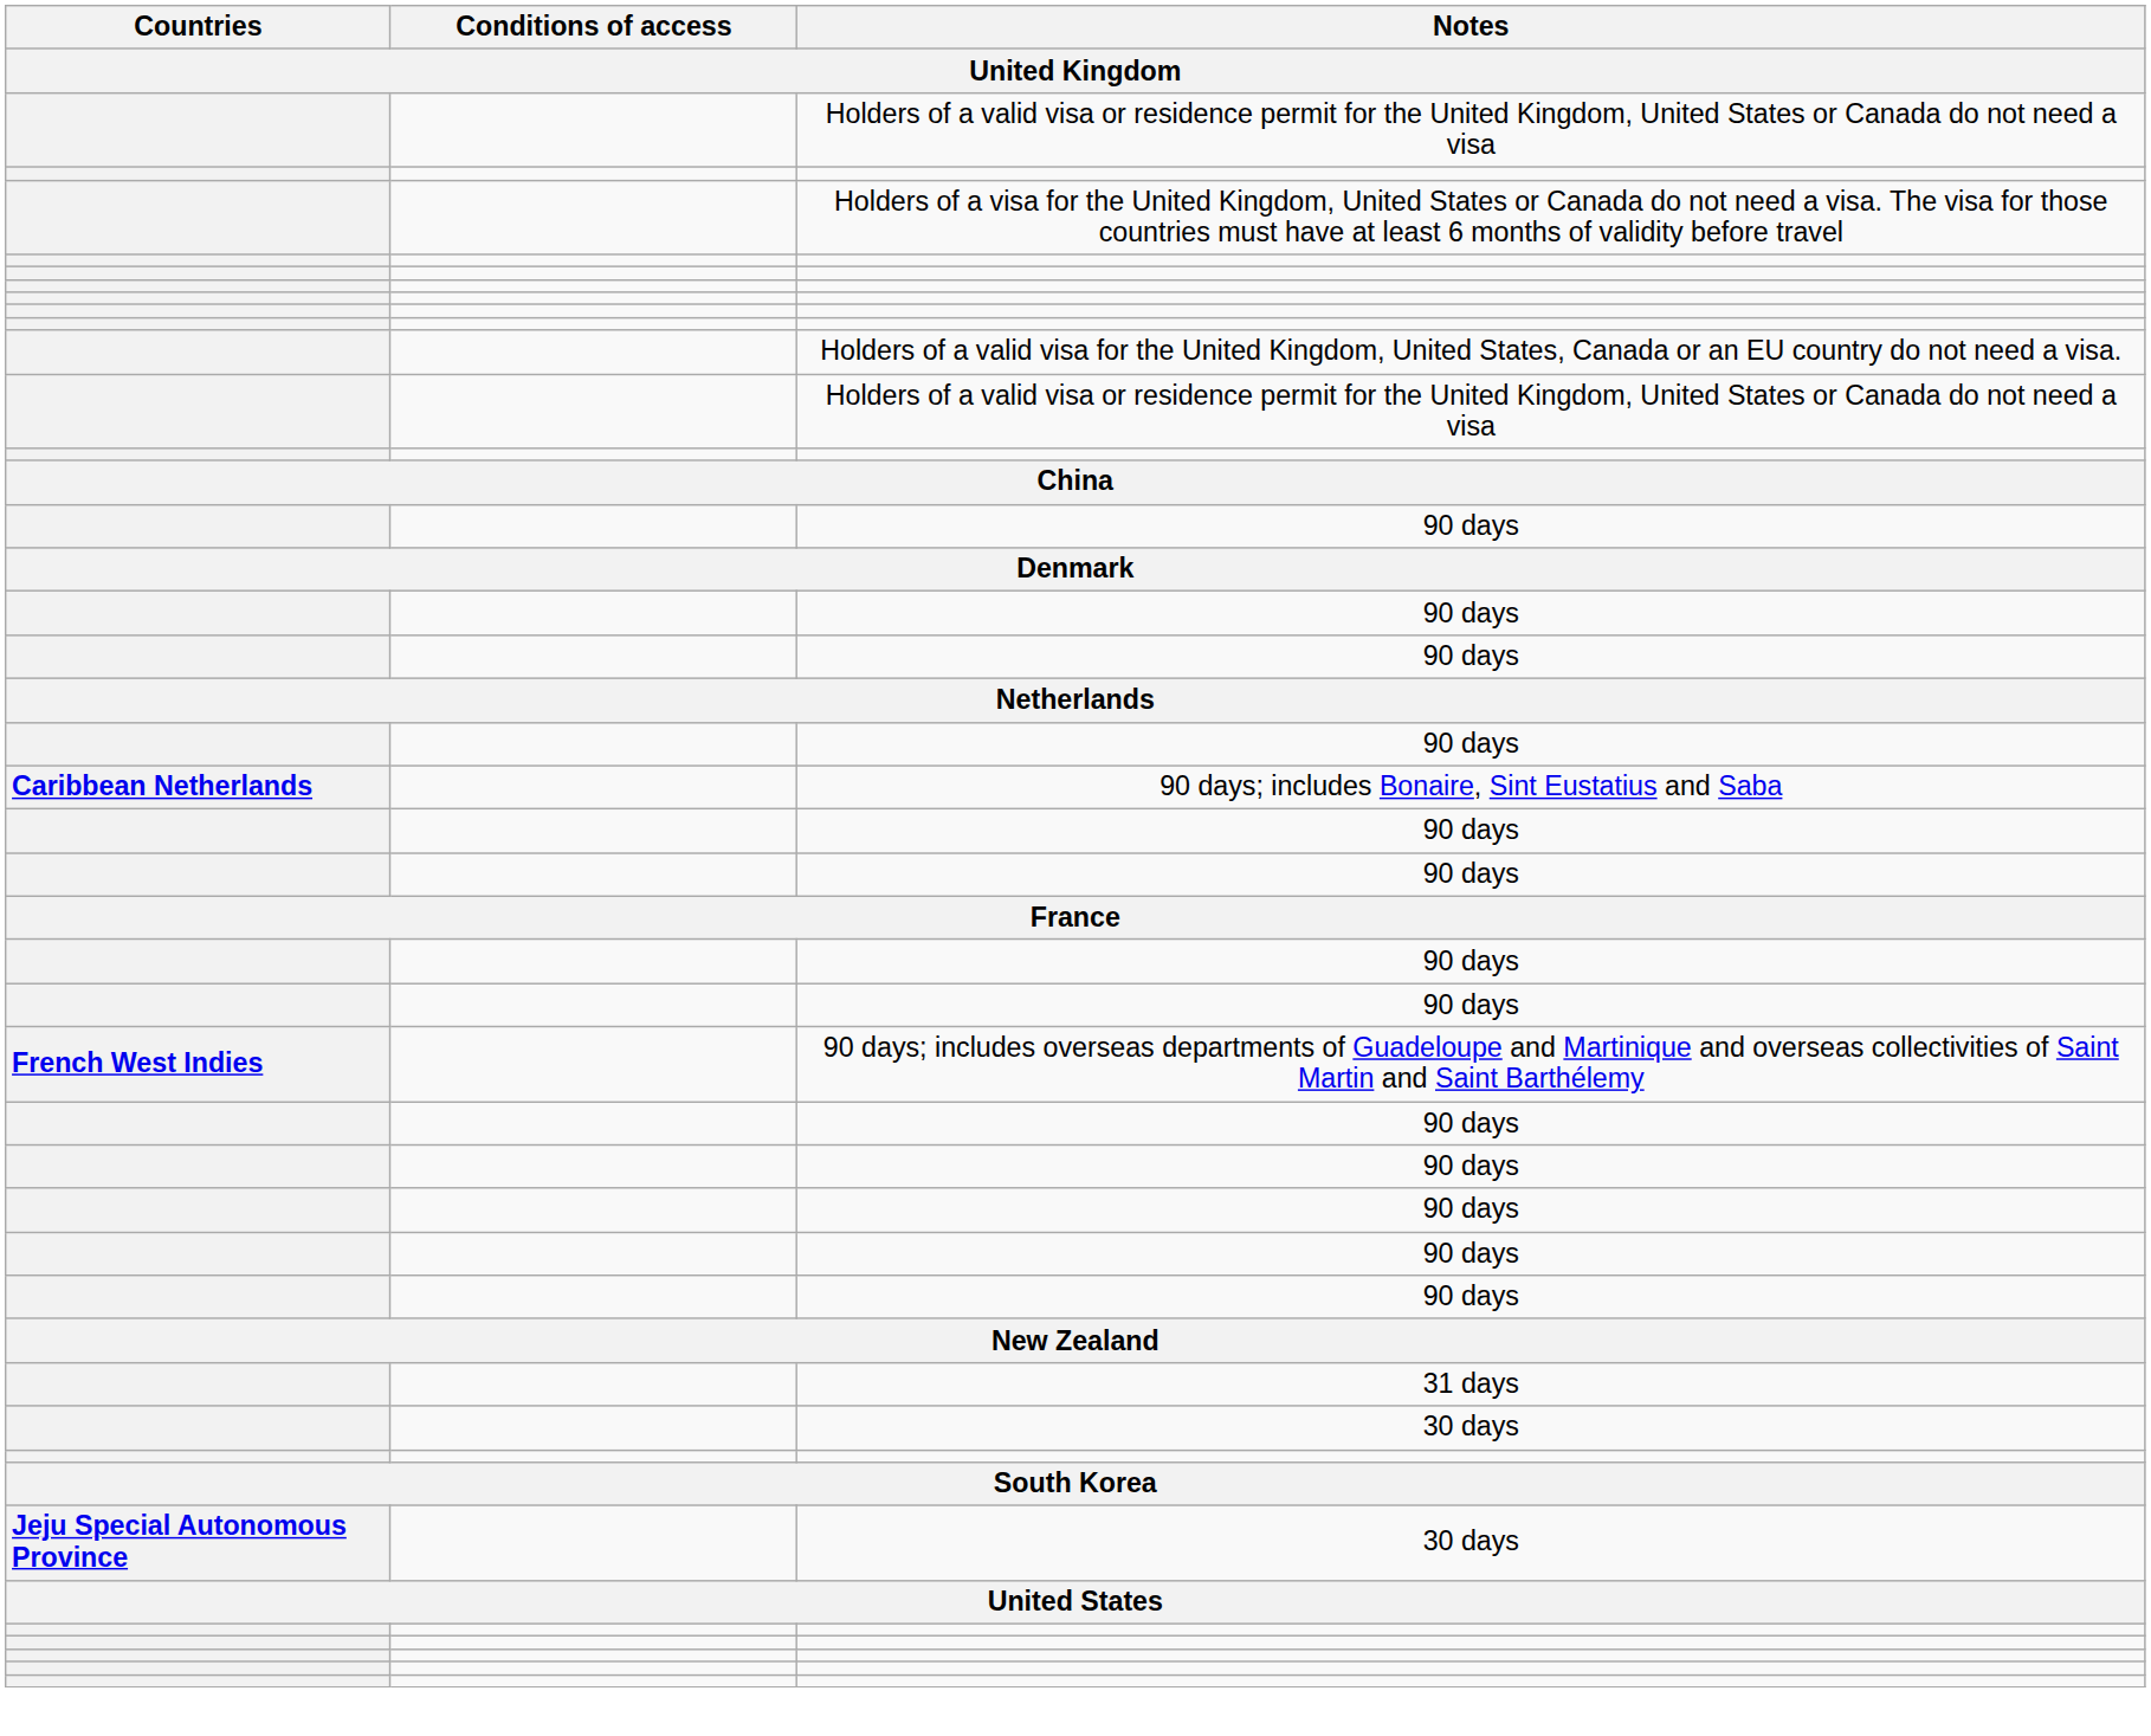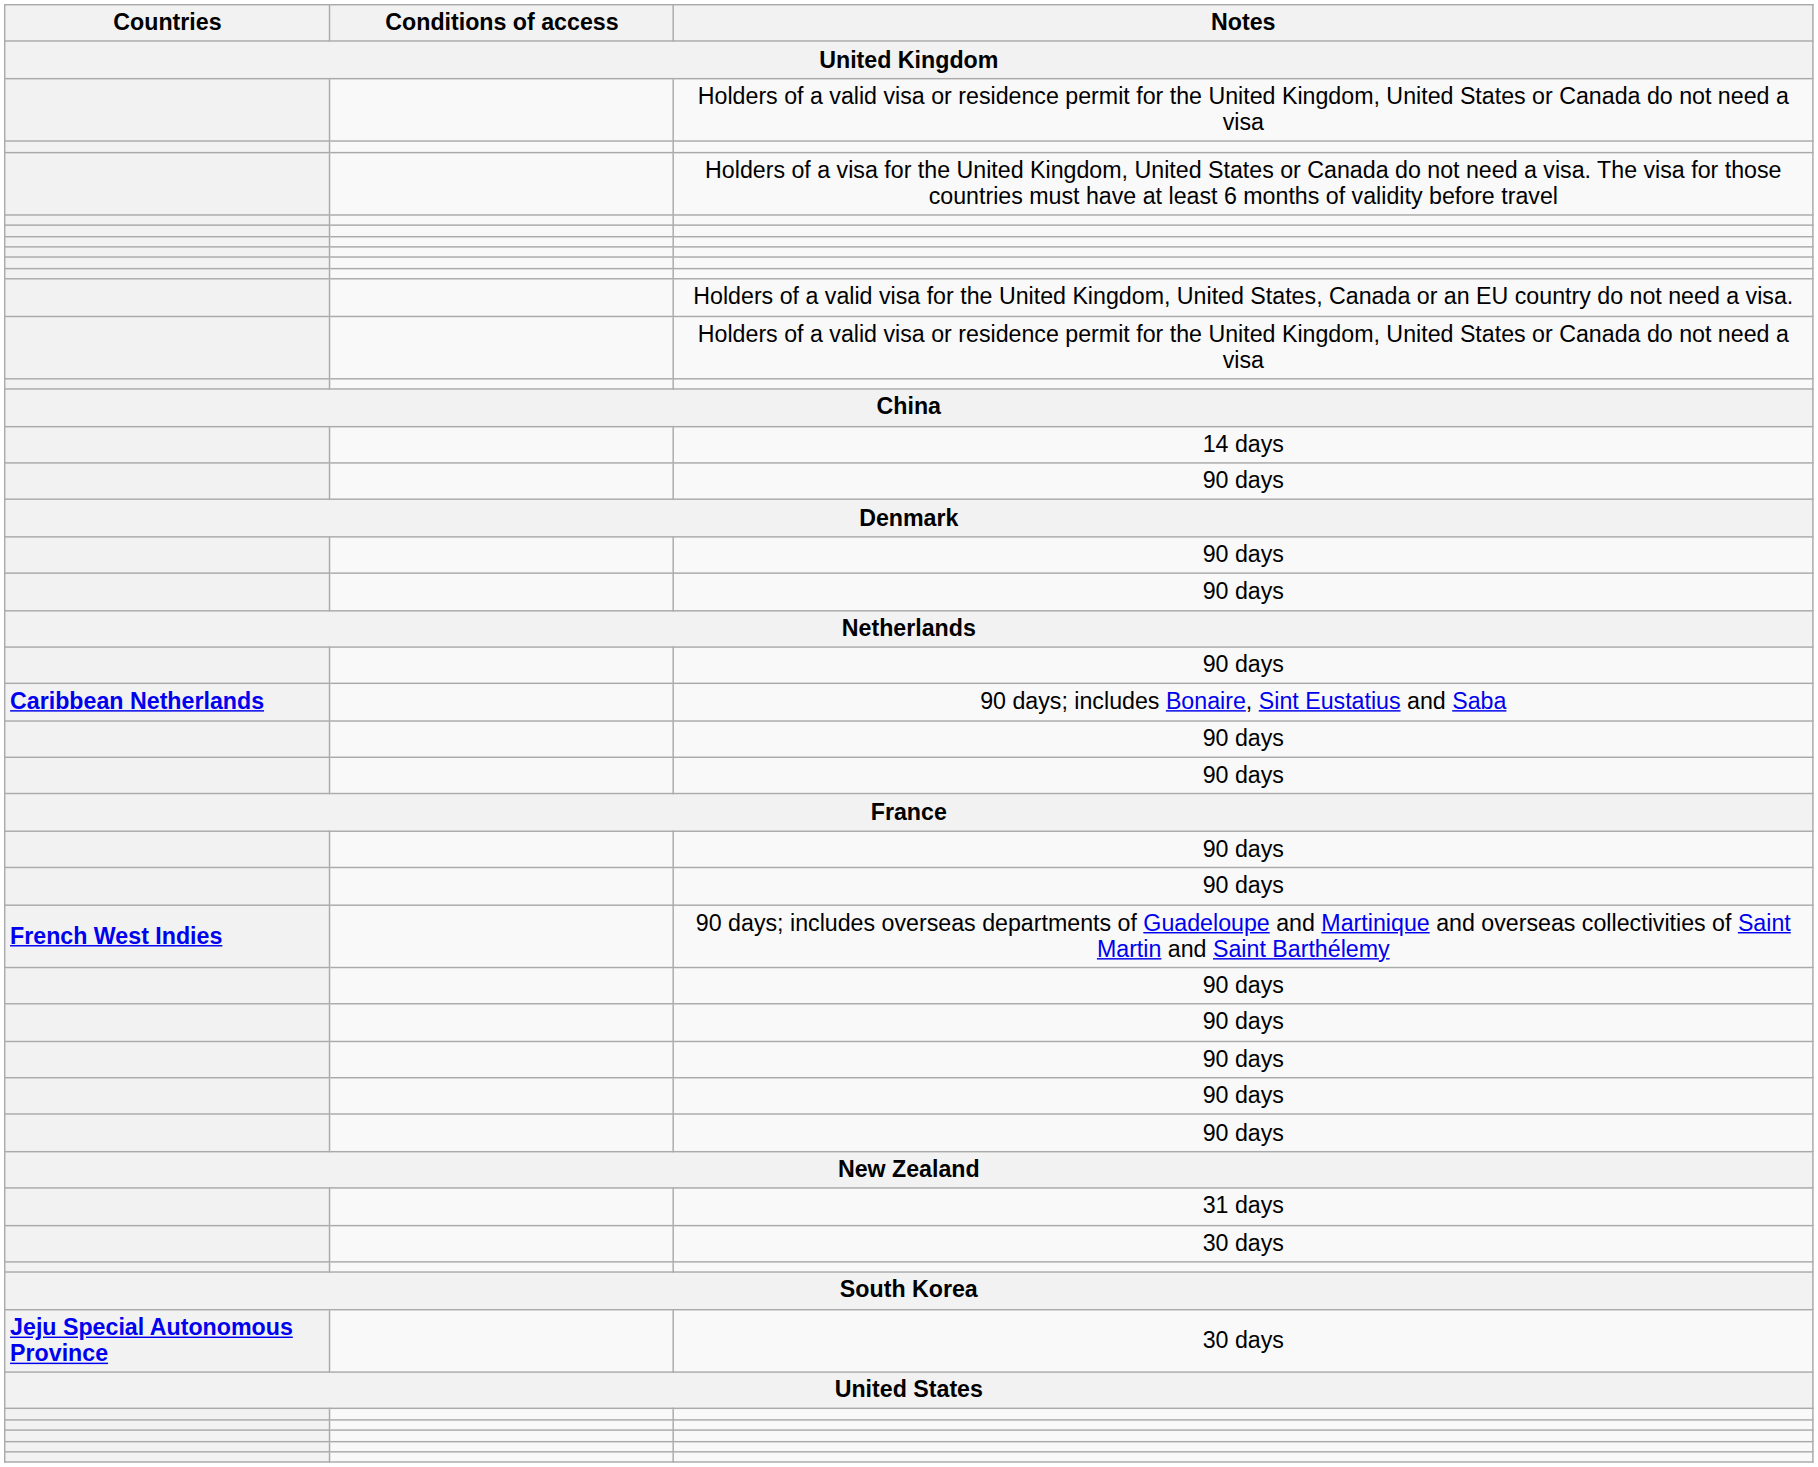 <table class="wikitable" style="text-align: center; table-layout: fixed;">
 <tr>
 <th style="width:18%;">Countries</th>
 <th style="width:19%;">Conditions of access</th>
 <th>Notes</th>
 </tr>
 <tr>
 <th colspan="3">United Kingdom</th>
 </tr>
 <tr>
 <th style="text-align: left;"></th>
 <td></td>
 <td>Holders of a valid visa or residence permit for the United Kingdom, United States or Canada do not need a visa</td>
 </tr>
 <tr>
 <th style="text-align: left;"></th>
 <td></td>
 <td></td>
 </tr>
 <tr>
 <th style="text-align: left;"></th>
 <td></td>
 <td>Holders of a visa for the United Kingdom, United States or Canada do not need a visa. The visa for those countries must have at least 6 months of validity before travel</td>
 </tr>
 <tr>
 <th style="text-align: left;"></th>
 <td></td>
 <td></td>
 </tr>
 <tr>
 <th style="text-align: left;"></th>
 <td></td>
 <td></td>
 </tr>
 <tr>
 <th style="text-align: left;"></th>
 <td></td>
 <td></td>
 </tr>
 <tr>
 <th style="text-align: left;"></th>
 <td></td>
 <td></td>
 </tr>
 <tr>
 <th style="text-align: left;"></th>
 <td></td>
 <td></td>
 </tr>
 <tr>
 <th style="text-align: left;"></th>
 <td></td>
 <td></td>
 </tr>
 <tr>
 <th style="text-align: left;"></th>
 <td></td>
 <td>Holders of a valid visa for the United Kingdom, United States, Canada or an EU country do not need a visa.</td>
 </tr>
 <tr>
 <th style="text-align: left;"></th>
 <td></td>
 <td>Holders of a valid visa or residence permit for the United Kingdom, United States or Canada do not need a visa</td>
 </tr>
 <tr>
 <th style="text-align: left;"></th>
 <td></td>
 <td></td>
 </tr>
 <tr>
 <th colspan="3">China</th>
+</tr>
+<tr>
+<th style="text-align: left;"></th>
+<td></td>
+<td>14 days</td>
 </tr>
 <tr>
 <th style="text-align: left;"></th>
 <td></td>
 <td>90 days</td>
 </tr>
 <tr>
 <th colspan="3">Denmark</th>
 </tr>
 <tr>
 <th style="text-align: left;"></th>
 <td></td>
 <td>90 days</td>
 </tr>
 <tr>
 <th style="text-align: left;"></th>
 <td></td>
 <td>90 days</td>
 </tr>
 <tr>
 <th colspan="3">Netherlands</th>
 </tr>
 <tr>
 <th style="text-align: left;"></th>
 <td></td>
 <td>90 days</td>
 </tr>
 <tr>
 <th style="text-align: left;"> <a href='#'>Caribbean Netherlands</a></th>
 <td></td>
 <td>90 days; includes <a href='#'>Bonaire</a>, <a href='#'>Sint Eustatius</a> and <a href='#'>Saba</a></td>
 </tr>
 <tr>
 <th style="text-align: left;"></th>
 <td></td>
 <td>90 days</td>
 </tr>
 <tr>
 <th style="text-align: left;"></th>
 <td></td>
 <td>90 days</td>
 </tr>
 <tr>
 <th colspan="3">France</th>
 </tr>
 <tr>
 <th style="text-align: left;"></th>
 <td></td>
 <td>90 days</td>
 </tr>
 <tr>
 <th style="text-align: left;"></th>
 <td></td>
 <td>90 days</td>
 </tr>
 <tr>
 <th style="text-align: left;"> <a href='#'>French West Indies</a></th>
 <td></td>
 <td>90 days; includes overseas departments of <a href='#'>Guadeloupe</a> and <a href='#'>Martinique</a> and overseas collectivities of <a href='#'>Saint Martin</a> and <a href='#'>Saint Barthélemy</a></td>
 </tr>
 <tr>
 <th style="text-align: left;"></th>
 <td></td>
 <td>90 days</td>
 </tr>
 <tr>
 <th style="text-align: left;"></th>
 <td></td>
 <td>90 days</td>
 </tr>
 <tr>
 <th style="text-align: left;"></th>
 <td></td>
 <td>90 days</td>
 </tr>
 <tr>
 <th style="text-align: left;"></th>
 <td></td>
 <td>90 days</td>
 </tr>
 <tr>
 <th style="text-align: left;"></th>
 <td></td>
 <td>90 days</td>
 </tr>
 <tr>
 <th colspan="3">New Zealand</th>
 </tr>
 <tr>
 <th style="text-align: left;"></th>
 <td></td>
 <td>31 days</td>
 </tr>
 <tr>
 <th style="text-align: left;"></th>
 <td></td>
 <td>30 days</td>
 </tr>
 <tr>
 <th style="text-align: left;"></th>
 <td></td>
 <td></td>
 </tr>
 <tr>
 <th colspan="3">South Korea</th>
 </tr>
 <tr>
 <th style="text-align: left;"><a href='#'>Jeju Special Autonomous Province</a></th>
 <td></td>
 <td>30 days</td>
 </tr>
 <tr>
 <th colspan="3">United States</th>
 </tr>
 <tr>
 <th style="text-align: left;"></th>
 <td></td>
 <td></td>
 </tr>
 <tr>
 <th style="text-align: left;"></th>
 <td></td>
 <td></td>
 </tr>
 <tr>
 <th style="text-align: left;"></th>
 <td></td>
 <td></td>
 </tr>
 <tr>
 <th style="text-align: left;"></th>
 <td></td>
 <td></td>
 </tr>
 <tr>
 <th style="text-align: left;"></th>
 <td></td>
 <td></td>
 </tr>
 </table>
